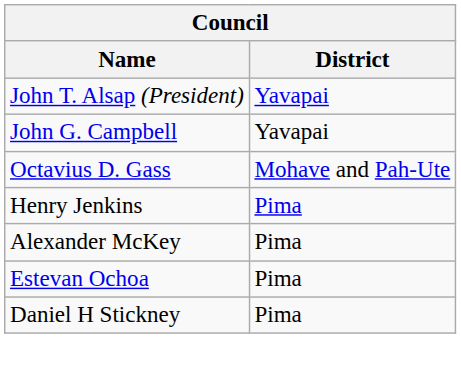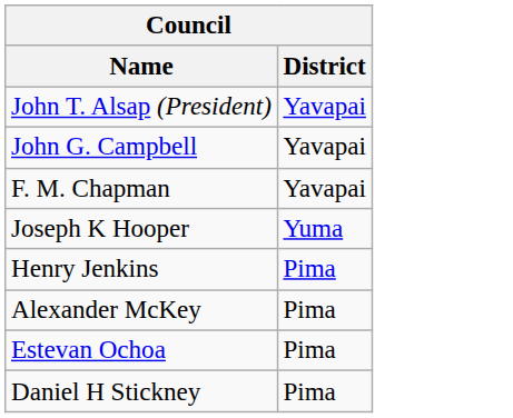 <table class="wikitable">
 <tr>
 <th colspan="2">Council</th>
 </tr>
 <tr>
 <th>Name</th>
 <th>District</th>
 </tr>
 <tr>
 <td><a href='#'>John T. Alsap</a> <em>(President)</em></td>
 <td><a href='#'>Yavapai</a></td>
 </tr>
 <tr>
 <td><a href='#'>John G. Campbell</a></td>
 <td>Yavapai</td>
 </tr>
 <tr>
-<td><a href='#'>Octavius D. Gass</a></td>
-<td><a href='#'>Mohave</a> and <a href='#'>Pah-Ute</a></td>
+<td>F. M. Chapman</td>
+<td>Yavapai</td>
+</tr>
+<tr>
+<td>Joseph K Hooper</td>
+<td><a href='#'>Yuma</a></td>
 </tr>
 <tr>
 <td>Henry Jenkins</td>
 <td><a href='#'>Pima</a></td>
 </tr>
 <tr>
 <td>Alexander McKey</td>
 <td>Pima</td>
 </tr>
 <tr>
 <td><a href='#'>Estevan Ochoa</a></td>
 <td>Pima</td>
 </tr>
 <tr>
 <td>Daniel H Stickney</td>
 <td>Pima</td>
 </tr>
 </table>
